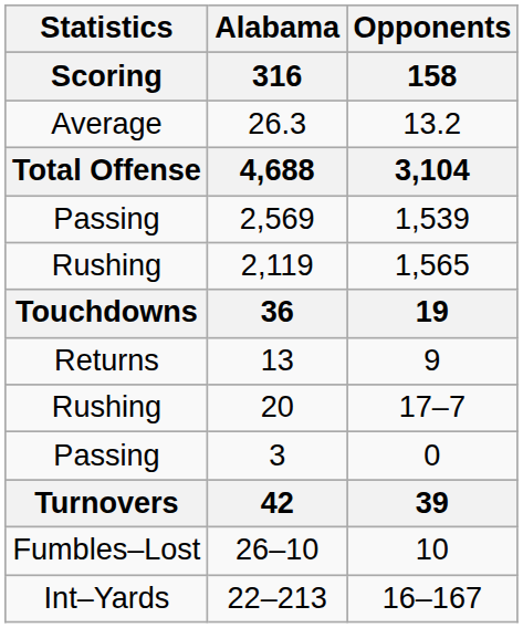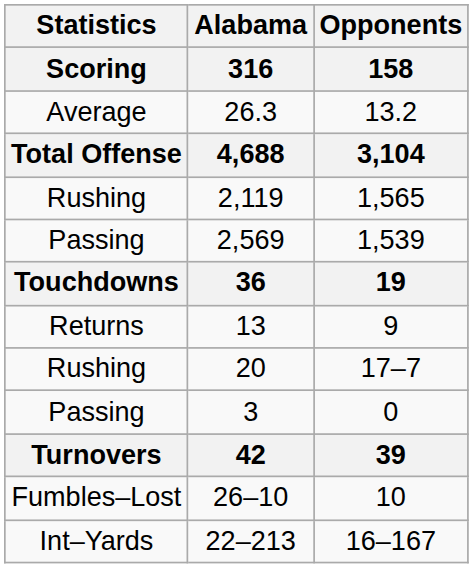 <table class=wikitable style="text-align:center;">
 <tr>
 <th>Statistics</th>
 <th>Alabama</th>
 <th>Opponents</th>
 </tr>
 <tr>
 <th>Scoring</th>
 <th>316</th>
 <th>158</th>
 </tr>
 <tr>
 <td>Average</td>
 <td>26.3</td>
 <td>13.2</td>
 </tr>
 <tr>
 <th>Total Offense</th>
 <th>4,688</th>
 <th>3,104</th>
 </tr>
 <tr>
+<td>Rushing</td>
+<td>2,119</td>
+<td>1,565</td>
+</tr>
+<tr>
 <td>Passing</td>
 <td>2,569</td>
 <td>1,539</td>
-</tr>
-<tr>
-<td>Rushing</td>
-<td>2,119</td>
-<td>1,565</td>
 </tr>
 <tr>
 <th>Touchdowns</th>
 <th>36</th>
 <th>19</th>
 </tr>
 <tr>
 <td>Returns</td>
 <td>13</td>
 <td>9</td>
 </tr>
 <tr>
 <td>Rushing</td>
 <td>20</td>
 <td>17–7</td>
 </tr>
 <tr>
 <td>Passing</td>
 <td>3</td>
 <td>0</td>
 </tr>
 <tr>
 <th>Turnovers</th>
 <th>42</th>
 <th>39</th>
 </tr>
 <tr>
 <td>Fumbles–Lost</td>
 <td>26–10</td>
 <td>10</td>
 </tr>
 <tr>
 <td>Int–Yards</td>
 <td>22–213</td>
 <td>16–167</td>
 </tr>
 </table>
